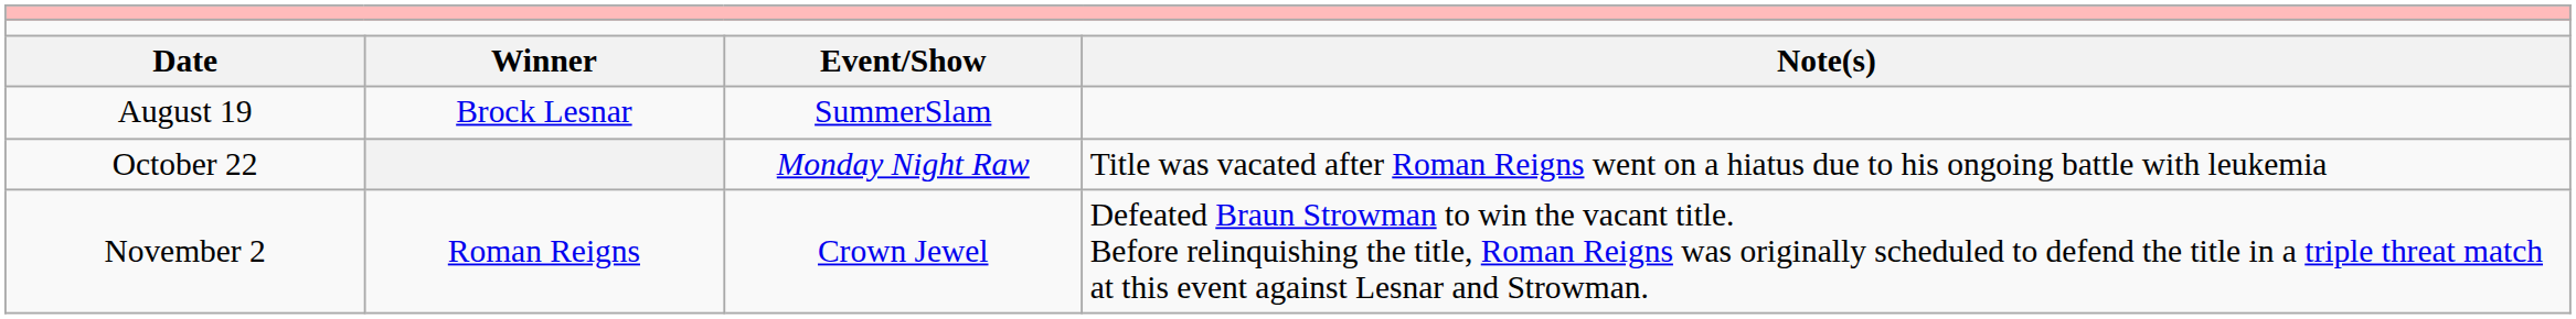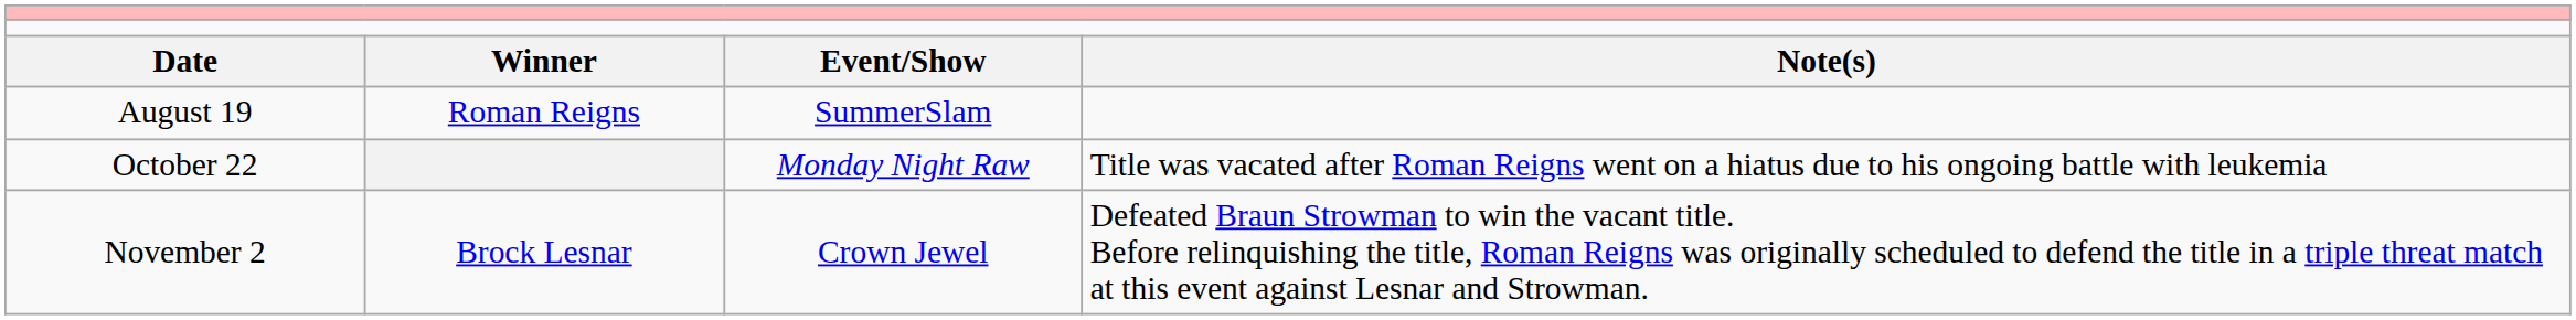 <table class="wikitable" style="text-align:center; width:100%;">
 <tr style="background:#FBB;">
 <td colspan="5"></td>
 </tr>
 <tr>
 <td colspan="5"><strong></strong></td>
 </tr>
 <tr>
 <th width=14%>Date</th>
 <th width=14%>Winner</th>
 <th width=14%>Event/Show</th>
 <th width=58%>Note(s)</th>
 </tr>
 <tr>
 <td>August 19</td>
-<td><a href='#'>Brock Lesnar</a></td>
+<td><a href='#'>Roman Reigns</a></td>
 <td><a href='#'>SummerSlam</a></td>
 <td align=left></td>
 </tr>
 <tr>
 <td>October 22</td>
 <th></th>
 <td><em><a href='#'>Monday Night Raw</a></em></td>
 <td align=left>Title was vacated after <a href='#'>Roman Reigns</a> went on a hiatus due to his ongoing battle with leukemia</td>
 </tr>
 <tr>
 <td>November 2</td>
-<td><a href='#'>Roman Reigns</a></td>
+<td><a href='#'>Brock Lesnar</a></td>
 <td><a href='#'>Crown Jewel</a></td>
 <td align=left>Defeated <a href='#'>Braun Strowman</a> to win the vacant title.<br>Before relinquishing the title, <a href='#'>Roman Reigns</a> was originally scheduled to defend the title in a <a href='#'>triple threat match</a> at this event against Lesnar and Strowman.</td>
 </tr>
 </table>
